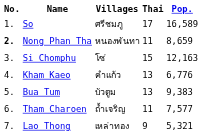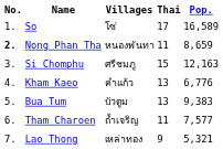 <table>
 <tr>
 <th>No.</th>
 <th>Name</th>
 <th>Villages</th>
 <th>Thai</th>
 <th><a href='#'>Pop.</a></th>
 </tr>
 <tr>
 <td>1.</td>
 <td><a href='#'>So</a></td>
-<td>ศรีชมภู</td>
+<td>โซ่</td>
 <td>17</td>
 <td>16,589</td>
 </tr>
 <tr>
 <td><strong>2.</strong></td>
 <td><a href='#'>Nong Phan Tha</a></td>
 <td>หนองพันทา</td>
 <td>11</td>
 <td>8,659</td>
 </tr>
 <tr>
 <td>3.</td>
 <td><a href='#'>Si Chomphu</a></td>
-<td>โซ่</td>
+<td>ศรีชมภู</td>
 <td>15</td>
 <td>12,163</td>
 </tr>
 <tr>
 <td>4.</td>
 <td><a href='#'>Kham Kaeo</a></td>
 <td>คำแก้ว</td>
 <td>13</td>
 <td>6,776</td>
 </tr>
 <tr>
 <td>5.</td>
 <td><a href='#'>Bua Tum</a></td>
 <td>บัวตูม</td>
 <td>13</td>
 <td>9,383</td>
 </tr>
 <tr>
 <td>6.</td>
 <td><a href='#'>Tham Charoen</a></td>
 <td>ถ้ำเจริญ</td>
 <td>11</td>
 <td>7,577</td>
 </tr>
 <tr>
 <td>7.</td>
 <td><a href='#'>Lao Thong</a></td>
 <td>เหล่าทอง</td>
 <td>9</td>
 <td>5,321</td>
 </tr>
 </table>
